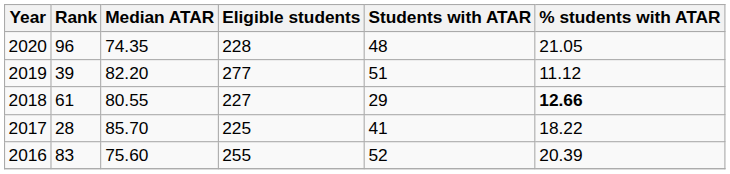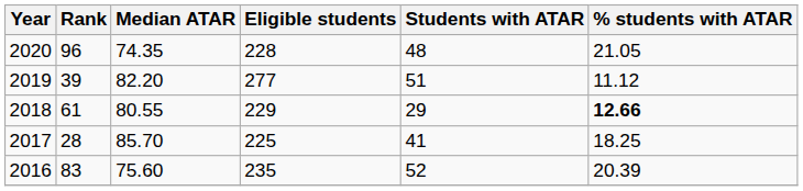 <table class="wikitable sortable">
 <tr>
 <th>Year</th>
 <th>Rank</th>
 <th>Median ATAR</th>
 <th>Eligible students</th>
 <th>Students with ATAR</th>
 <th>% students with ATAR</th>
 </tr>
 <tr>
 <td>2020</td>
 <td>96</td>
 <td>74.35</td>
 <td>228</td>
 <td>48</td>
 <td>21.05</td>
 </tr>
 <tr>
 <td>2019</td>
 <td>39</td>
 <td>82.20</td>
 <td>277</td>
 <td>51</td>
 <td>11.12</td>
 </tr>
 <tr>
 <td>2018</td>
 <td>61</td>
 <td>80.55</td>
-<td>227</td>
+<td>229</td>
 <td>29</td>
 <td><strong>12.66</strong></td>
 </tr>
 <tr>
 <td>2017</td>
 <td>28</td>
 <td>85.70</td>
 <td>225</td>
 <td>41</td>
-<td>18.22</td>
+<td>18.25</td>
 </tr>
 <tr>
 <td>2016</td>
 <td>83</td>
 <td>75.60</td>
-<td>255</td>
+<td>235</td>
 <td>52</td>
 <td>20.39</td>
 </tr>
 <tr>
 </tr>
 </table>
